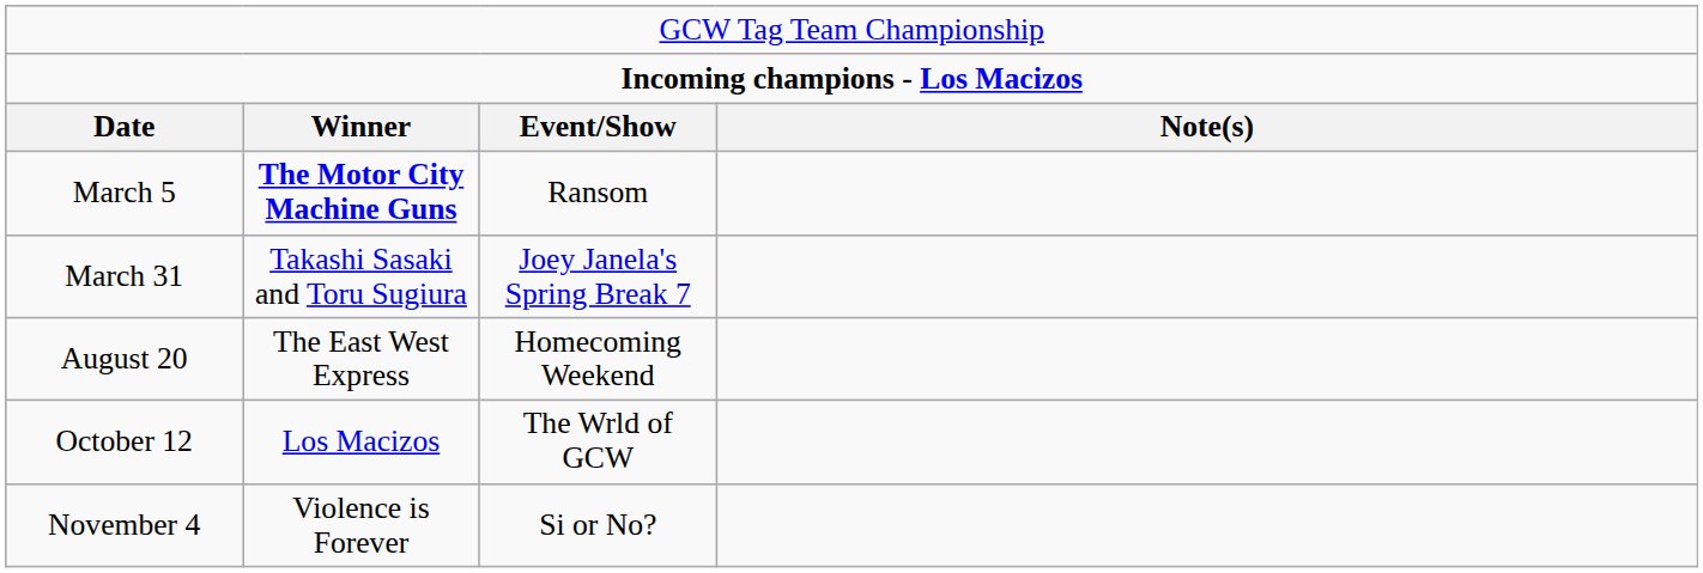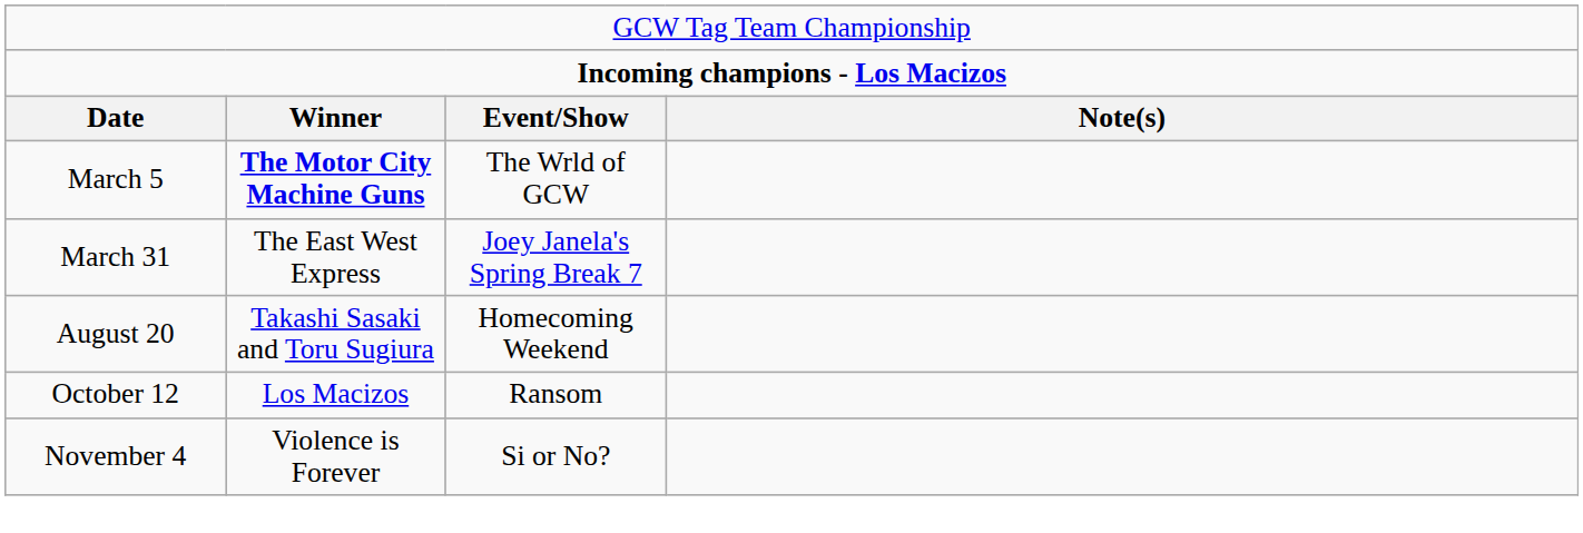 <table class="wikitable" style="text-align:center; width:100%;">
 <tr>
 <td colspan="5" style="text-align: center;"><a href='#'>GCW Tag Team Championship</a></td>
 </tr>
 <tr>
 <td colspan="5" style="text-align: center;"><strong>Incoming champions - <a href='#'>Los Macizos </a></strong></td>
 </tr>
 <tr>
 <th width=14%>Date</th>
 <th width=14%>Winner</th>
 <th width=14%>Event/Show</th>
 <th width=58%>Note(s)</th>
 </tr>
 <tr>
 <td>March 5</td>
 <td><strong><a href='#'>The Motor City Machine Guns</a><br></strong></td>
-<td>Ransom</td>
+<td>The Wrld of GCW</td>
 <td></td>
 </tr>
 <tr>
 <td>March 31</td>
-<td><a href='#'>Takashi Sasaki</a> and <a href='#'>Toru Sugiura</a></td>
+<td>The East West Express<br></td>
 <td><a href='#'>Joey Janela's Spring Break 7</a></td>
 </tr>
 <tr>
 <td>August 20</td>
-<td>The East West Express<br></td>
+<td><a href='#'>Takashi Sasaki</a> and <a href='#'>Toru Sugiura</a></td>
 <td>Homecoming Weekend<br></td>
 <td></td>
 </tr>
 <tr>
 <td>October 12</td>
 <td><a href='#'>Los Macizos<br></a></td>
-<td>The Wrld of GCW</td>
+<td>Ransom</td>
 <td></td>
 </tr>
 <tr>
 <td>November 4</td>
 <td>Violence is Forever<br></td>
 <td>Si or No?</td>
 <td></td>
 </tr>
 </table>
